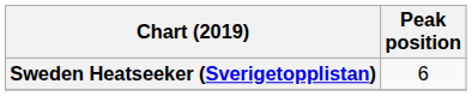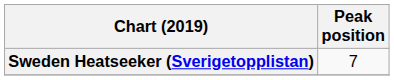 <table class="wikitable sortable plainrowheaders" style="text-align:center">
 <tr>
 <th scope="col">Chart (2019)</th>
 <th scope="col">Peak<br> position</th>
 </tr>
 <tr>
 <th scope="row">Sweden Heatseeker (<a href='#'>Sverigetopplistan</a>)</th>
-<td>6</td>
+<td>7</td>
 </tr>
 <tr>
 </tr>
 </table>
